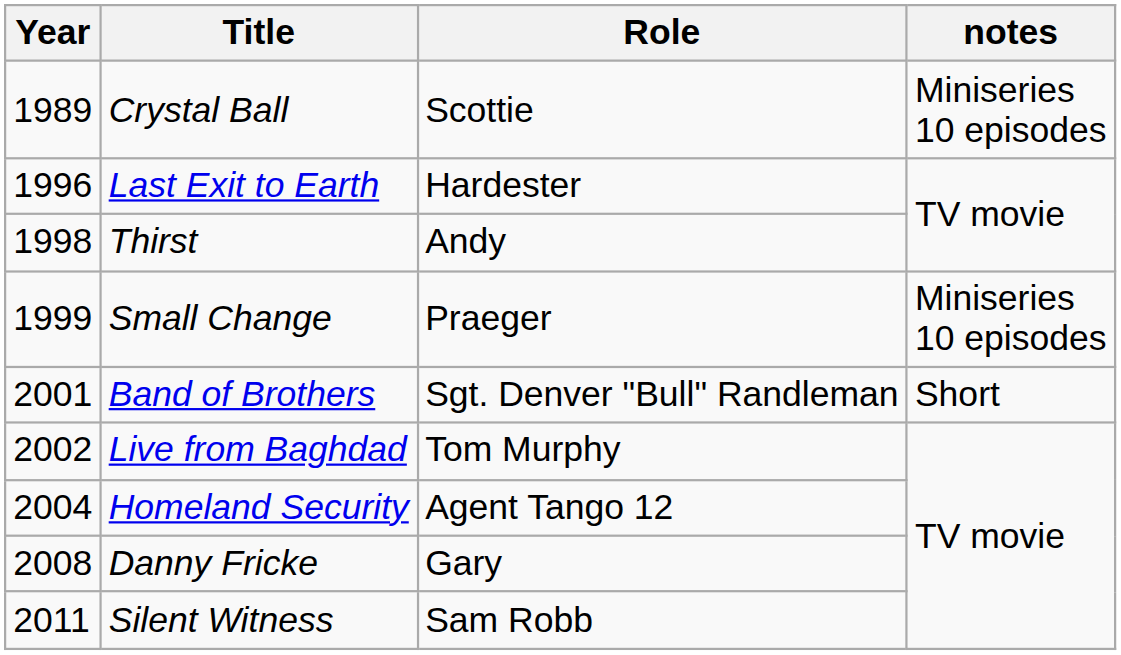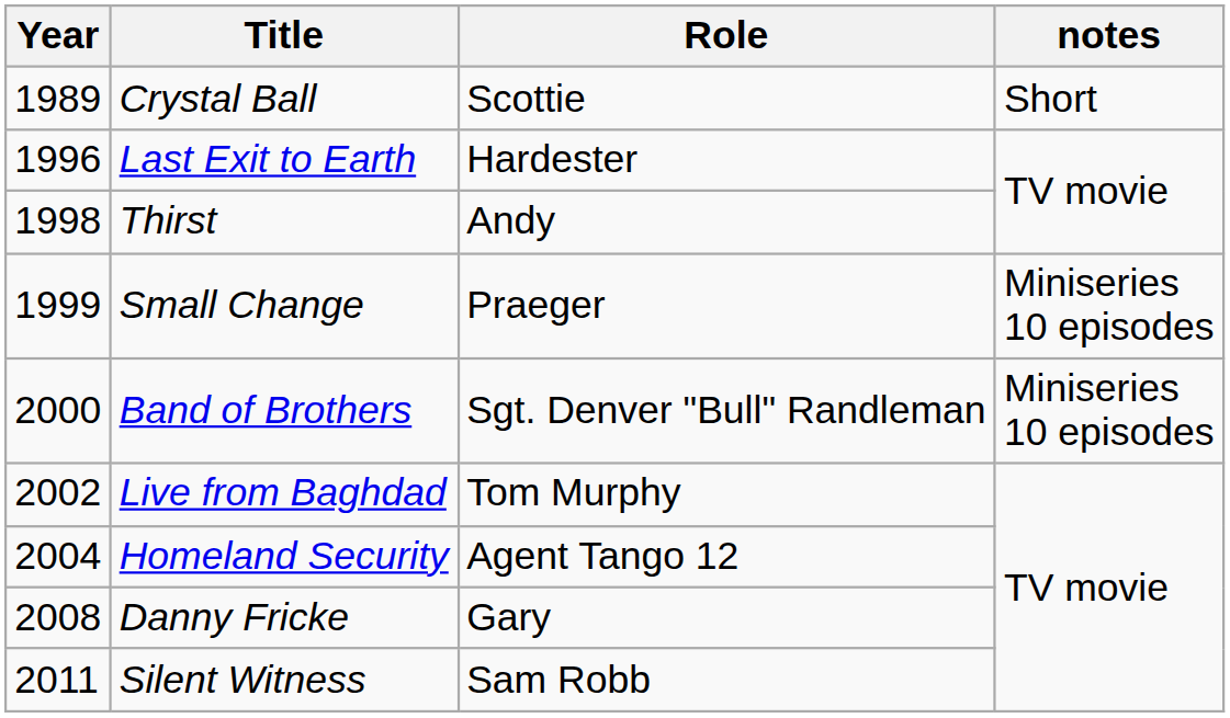 <table class="wikitable sortable">
 <tr>
 <th>Year</th>
 <th>Title</th>
 <th>Role</th>
 <th class="unsortable">notes</th>
 </tr>
 <tr>
 <td>1989</td>
 <td><em>Crystal Ball</em></td>
 <td>Scottie</td>
-<td>Miniseries <br> 10 episodes</td>
+<td>Short</td>
 </tr>
 <tr>
 <td>1996</td>
 <td><em><a href='#'>Last Exit to Earth</a></em></td>
 <td>Hardester</td>
 <td rowspan=2>TV movie</td>
 </tr>
 <tr>
 <td>1998</td>
 <td><em>Thirst</em></td>
 <td>Andy</td>
 </tr>
 <tr>
 <td>1999</td>
 <td><em>Small Change</em></td>
 <td>Praeger</td>
 <td>Miniseries <br> 10 episodes</td>
 </tr>
 <tr>
-<td>2001</td>
+<td>2000</td>
 <td><em><a href='#'>Band of Brothers</a></em></td>
 <td>Sgt. Denver "Bull" Randleman</td>
-<td>Short</td>
+<td>Miniseries <br> 10 episodes</td>
 </tr>
 <tr>
 <td>2002</td>
 <td><em><a href='#'>Live from Baghdad</a></em></td>
 <td>Tom Murphy</td>
 <td rowspan=4>TV movie</td>
 </tr>
 <tr>
 <td>2004</td>
 <td><em><a href='#'>Homeland Security</a></em></td>
 <td>Agent Tango 12</td>
 </tr>
 <tr>
 <td>2008</td>
 <td><em>Danny Fricke</em></td>
 <td>Gary</td>
 </tr>
 <tr>
 <td>2011</td>
 <td><em>Silent Witness</em></td>
 <td>Sam Robb</td>
 </tr>
 </table>
